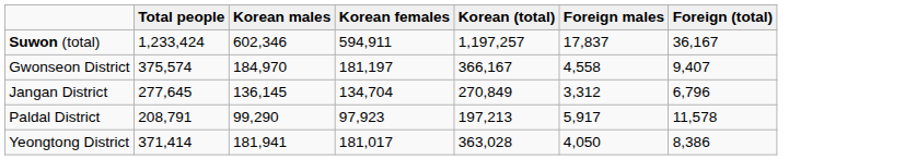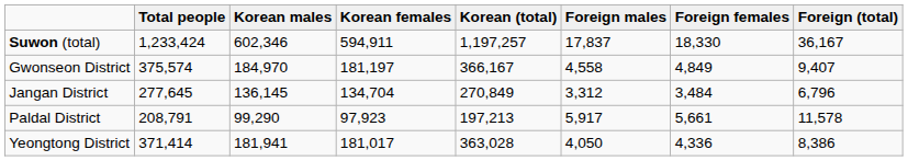 <table align="left" border="2" cellpadding="4" cellspacing="0" style="margin: width: 85%;1em 1em 1em 0; background: #f9f9f9; border: 1px #aaa solid;border-collapse: collapse;">
 <tr>
 <th bgcolor="#f9f9f9"></th>
 <th bgcolor="#F0F0F0">Total people</th>
 <th bgcolor="#F0F0F0">Korean males</th>
 <th bgcolor="#F0F0F0">Korean females</th>
 <th bgcolor="#F0F0F0">Korean (total)</th>
 <th bgcolor="#F0F0F0">Foreign males</th>
+<th bgcolor="#F0F0F0">Foreign females</th>
 <th bgcolor="#F0F0F0">Foreign (total)</th>
 </tr>
 <tr>
 <td><strong>Suwon</strong> (total)</td>
 <td>1,233,424</td>
 <td>602,346</td>
 <td>594,911</td>
 <td>1,197,257</td>
 <td>17,837</td>
+<td>18,330</td>
 <td>36,167</td>
 </tr>
 <tr>
 <td>Gwonseon District</td>
 <td>375,574</td>
 <td>184,970</td>
 <td>181,197</td>
 <td>366,167</td>
 <td>4,558</td>
+<td>4,849</td>
 <td>9,407</td>
 </tr>
 <tr>
 <td>Jangan District</td>
 <td>277,645</td>
 <td>136,145</td>
 <td>134,704</td>
 <td>270,849</td>
 <td>3,312</td>
+<td>3,484</td>
 <td>6,796</td>
 </tr>
 <tr>
 <td>Paldal District</td>
 <td>208,791</td>
 <td>99,290</td>
 <td>97,923</td>
 <td>197,213</td>
 <td>5,917</td>
+<td>5,661</td>
 <td>11,578</td>
 </tr>
 <tr>
 <td>Yeongtong District</td>
 <td>371,414</td>
 <td>181,941</td>
 <td>181,017</td>
 <td>363,028</td>
 <td>4,050</td>
+<td>4,336</td>
 <td>8,386</td>
 </tr>
 </table>
